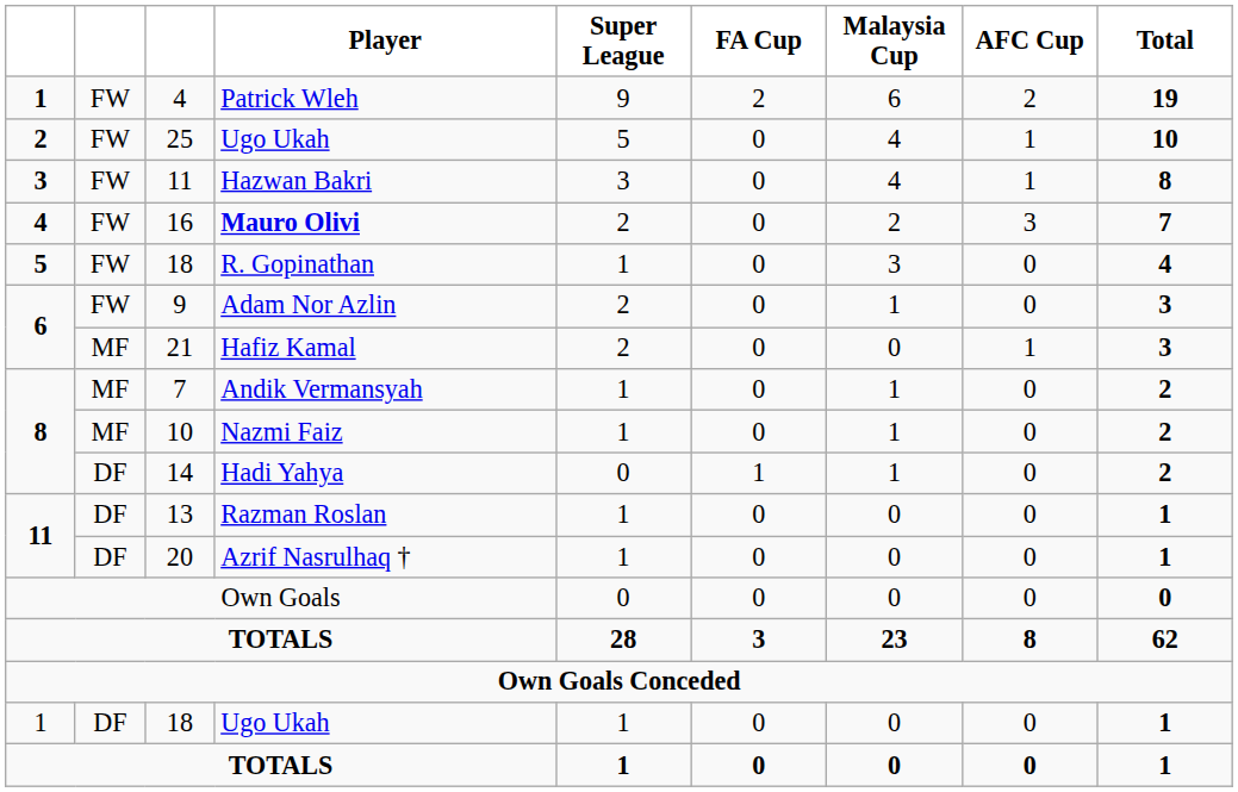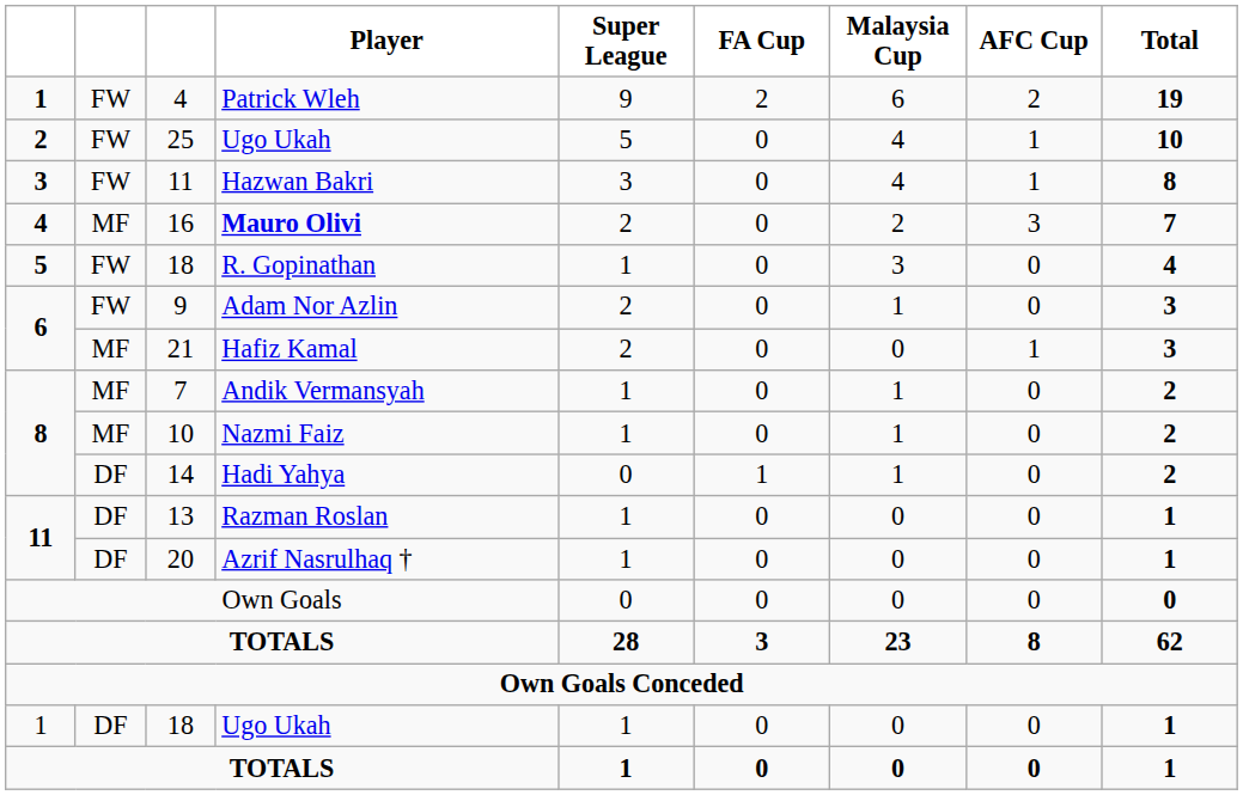 <table class="wikitable" style="text-align:center">
 <tr>
 <th style="background:white; color:black; width:35px;"></th>
 <th style="background:white; color:black; width:35px;"></th>
 <th style="background:white; color:black; width:35px;"></th>
 <th style="background:white; color:black; width:200px;">Player</th>
 <th style="background:white; color:black; width:75px;">Super League</th>
 <th style="background:white; color:black; width:75px;">FA Cup</th>
 <th style="background:white; color:black; width:75px;">Malaysia Cup</th>
 <th style="background:white; color:black; width:75px;">AFC Cup</th>
 <th style="background:white; color:black; width:75px;"><strong>Total</strong></th>
 </tr>
 <tr>
 <td><strong>1</strong></td>
 <td>FW</td>
 <td>4</td>
 <td align="left"> <a href='#'>Patrick Wleh</a></td>
 <td>9</td>
 <td>2</td>
 <td>6</td>
 <td>2</td>
 <td><strong>19</strong></td>
 </tr>
 <tr>
 <td><strong>2</strong></td>
 <td>FW</td>
 <td>25</td>
 <td align=left> <a href='#'>Ugo Ukah</a></td>
 <td>5</td>
 <td>0</td>
 <td>4</td>
 <td>1</td>
 <td><strong>10</strong></td>
 </tr>
 <tr>
 <td><strong>3</strong></td>
 <td>FW</td>
 <td>11</td>
 <td align=left> <a href='#'>Hazwan Bakri</a></td>
 <td>3</td>
 <td>0</td>
 <td>4</td>
 <td>1</td>
 <td><strong>8</strong></td>
 </tr>
 <tr>
 <td><strong>4</strong></td>
-<td>FW</td>
+<td>MF</td>
 <td>16</td>
 <td align=left><strong> <a href='#'>Mauro Olivi</a></strong></td>
 <td>2</td>
 <td>0</td>
 <td>2</td>
 <td>3</td>
 <td><strong>7</strong></td>
 </tr>
 <tr>
 <td><strong>5</strong></td>
 <td>FW</td>
 <td>18</td>
 <td align=left> <a href='#'>R. Gopinathan</a></td>
 <td>1</td>
 <td>0</td>
 <td>3</td>
 <td>0</td>
 <td><strong>4</strong></td>
 </tr>
 <tr>
 <td rowspan="2"><strong>6</strong></td>
 <td>FW</td>
 <td>9</td>
 <td align=left> <a href='#'>Adam Nor Azlin</a></td>
 <td>2</td>
 <td>0</td>
 <td>1</td>
 <td>0</td>
 <td><strong>3</strong></td>
 </tr>
 <tr>
 <td>MF</td>
 <td>21</td>
 <td align="left"> <a href='#'>Hafiz Kamal</a></td>
 <td>2</td>
 <td>0</td>
 <td>0</td>
 <td>1</td>
 <td><strong>3</strong></td>
 </tr>
 <tr>
 <td rowspan="3"><strong>8</strong></td>
 <td>MF</td>
 <td>7</td>
 <td align="left"> <a href='#'>Andik Vermansyah</a></td>
 <td>1</td>
 <td>0</td>
 <td>1</td>
 <td>0</td>
 <td><strong>2</strong></td>
 </tr>
 <tr>
 <td>MF</td>
 <td>10</td>
 <td align="left"> <a href='#'>Nazmi Faiz</a></td>
 <td>1</td>
 <td>0</td>
 <td>1</td>
 <td>0</td>
 <td><strong>2</strong></td>
 </tr>
 <tr>
 <td>DF</td>
 <td>14</td>
 <td align=left> <a href='#'>Hadi Yahya</a></td>
 <td>0</td>
 <td>1</td>
 <td>1</td>
 <td>0</td>
 <td><strong>2</strong></td>
 </tr>
 <tr>
 <td rowspan="2"><strong>11</strong></td>
 <td>DF</td>
 <td>13</td>
 <td align="left"> <a href='#'>Razman Roslan</a></td>
 <td>1</td>
 <td>0</td>
 <td>0</td>
 <td>0</td>
 <td><strong>1</strong></td>
 </tr>
 <tr>
 <td>DF</td>
 <td>20</td>
 <td align="left"> <a href='#'>Azrif Nasrulhaq</a> †</td>
 <td>1</td>
 <td>0</td>
 <td>0</td>
 <td>0</td>
 <td><strong>1</strong></td>
 </tr>
 <tr>
 <td colspan="4">Own Goals</td>
 <td>0</td>
 <td>0</td>
 <td>0</td>
 <td>0</td>
 <td><strong>0</strong></td>
 </tr>
 <tr>
 <td colspan="4"><strong>TOTALS</strong></td>
 <td><strong>28</strong></td>
 <td><strong>3</strong></td>
 <td><strong>23</strong></td>
 <td><strong>8</strong></td>
 <td><strong>62</strong></td>
 </tr>
 <tr>
 <td colspan="9"><strong>Own Goals Conceded</strong></td>
 </tr>
 <tr>
 <td>1</td>
 <td>DF</td>
 <td>18</td>
 <td align=left> <a href='#'>Ugo Ukah</a></td>
 <td>1</td>
 <td>0</td>
 <td>0</td>
 <td>0</td>
 <td><strong>1</strong></td>
 </tr>
 <tr>
 <td colspan="4"><strong>TOTALS</strong></td>
 <td><strong>1</strong></td>
 <td><strong>0</strong></td>
 <td><strong>0</strong></td>
 <td><strong>0</strong></td>
 <td><strong>1</strong></td>
 </tr>
 </table>
